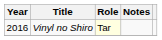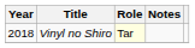 <table class="wikitable">
 <tr>
 <th>Year</th>
 <th>Title</th>
 <th>Role</th>
 <th>Notes</th>
 <th></th>
 </tr>
 <tr>
-<td>2016</td>
+<td>2018</td>
 <td><em>Vinyl no Shiro</em></td>
 <td style="background: lightyellow;">Tar</td>
 <td></td>
 <td></td>
 </tr>
 <tr>
 </tr>
 </table>
